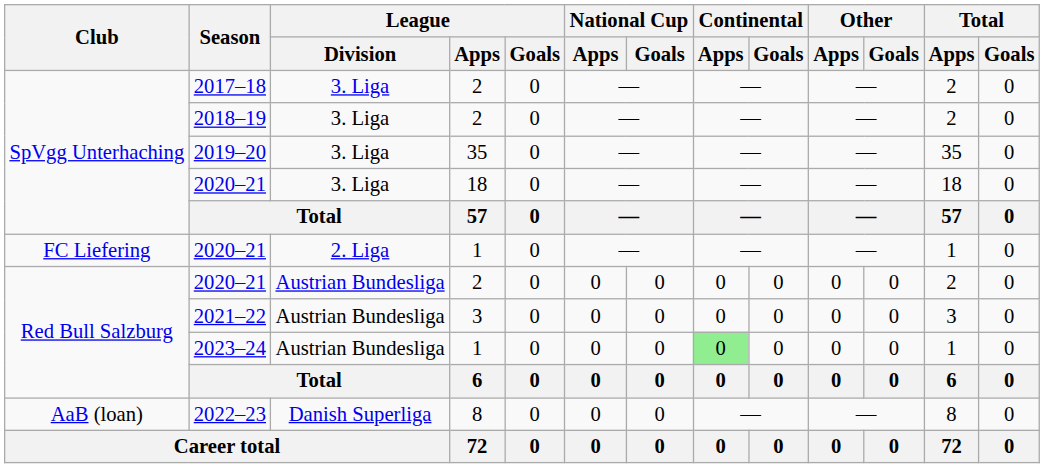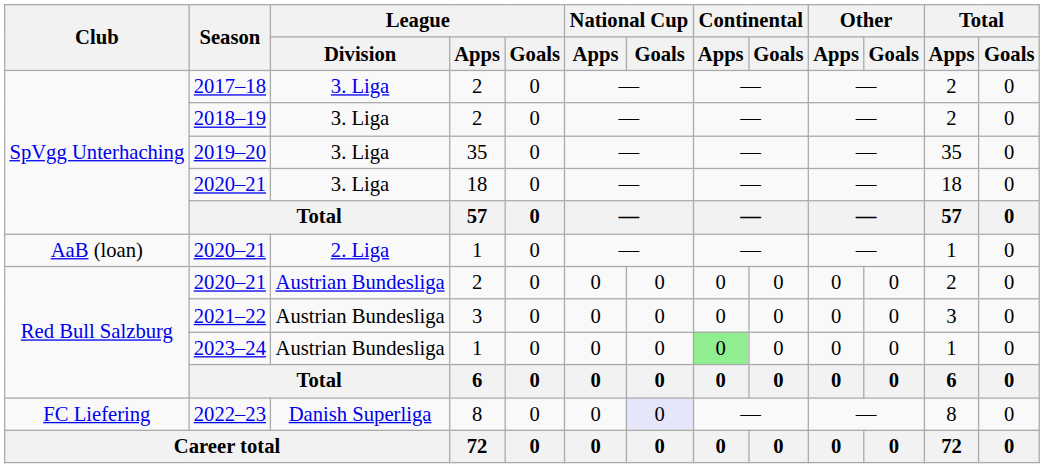 <table class="wikitable" style="text-align:center">
 <tr>
 <th rowspan=2>Club</th>
 <th rowspan=2>Season</th>
 <th colspan=3>League</th>
 <th colspan=2>National Cup</th>
 <th colspan=2>Continental</th>
 <th colspan=2>Other</th>
 <th colspan=2>Total</th>
 </tr>
 <tr>
 <th>Division</th>
 <th>Apps</th>
 <th>Goals</th>
 <th>Apps</th>
 <th>Goals</th>
 <th>Apps</th>
 <th>Goals</th>
 <th>Apps</th>
 <th>Goals</th>
 <th>Apps</th>
 <th>Goals</th>
 </tr>
 <tr>
 <td rowspan="5"><a href='#'>SpVgg Unterhaching</a></td>
 <td><a href='#'>2017–18</a></td>
 <td><a href='#'>3. Liga</a></td>
 <td>2</td>
 <td>0</td>
 <td colspan="2">—</td>
 <td colspan="2">—</td>
 <td colspan="2">—</td>
 <td>2</td>
 <td>0</td>
 </tr>
 <tr>
 <td><a href='#'>2018–19</a></td>
 <td>3. Liga</td>
 <td>2</td>
 <td>0</td>
 <td colspan="2">—</td>
 <td colspan="2">—</td>
 <td colspan="2">—</td>
 <td>2</td>
 <td>0</td>
 </tr>
 <tr>
 <td><a href='#'>2019–20</a></td>
 <td>3. Liga</td>
 <td>35</td>
 <td>0</td>
 <td colspan="2">—</td>
 <td colspan="2">—</td>
 <td colspan="2">—</td>
 <td>35</td>
 <td>0</td>
 </tr>
 <tr>
 <td><a href='#'>2020–21</a></td>
 <td>3. Liga</td>
 <td>18</td>
 <td>0</td>
 <td colspan="2">—</td>
 <td colspan="2">—</td>
 <td colspan="2">—</td>
 <td>18</td>
 <td>0</td>
 </tr>
 <tr>
 <th colspan="2">Total</th>
 <th>57</th>
 <th>0</th>
 <th colspan="2">—</th>
 <th colspan="2">—</th>
 <th colspan="2">—</th>
 <th>57</th>
 <th>0</th>
 </tr>
 <tr>
-<td><a href='#'>FC Liefering</a></td>
+<td><a href='#'>AaB</a> (loan)</td>
 <td><a href='#'>2020–21</a></td>
 <td><a href='#'>2. Liga</a></td>
 <td>1</td>
 <td>0</td>
 <td colspan="2">—</td>
 <td colspan="2">—</td>
 <td colspan="2">—</td>
 <td>1</td>
 <td>0</td>
 </tr>
 <tr>
 <td rowspan="4"><a href='#'>Red Bull Salzburg</a></td>
 <td><a href='#'>2020–21</a></td>
 <td><a href='#'>Austrian Bundesliga</a></td>
 <td>2</td>
 <td>0</td>
 <td>0</td>
 <td>0</td>
 <td>0</td>
 <td>0</td>
 <td>0</td>
 <td>0</td>
 <td>2</td>
 <td>0</td>
 </tr>
 <tr>
 <td><a href='#'>2021–22</a></td>
 <td>Austrian Bundesliga</td>
 <td>3</td>
 <td>0</td>
 <td>0</td>
 <td>0</td>
 <td>0</td>
 <td>0</td>
 <td>0</td>
 <td>0</td>
 <td>3</td>
 <td>0</td>
 </tr>
 <tr>
 <td><a href='#'>2023–24</a></td>
 <td>Austrian Bundesliga</td>
 <td>1</td>
 <td>0</td>
 <td>0</td>
 <td>0</td>
 <td style="background: lightgreen;">0</td>
 <td>0</td>
 <td>0</td>
 <td>0</td>
 <td>1</td>
 <td>0</td>
 </tr>
 <tr>
 <th colspan="2">Total</th>
 <th>6</th>
 <th>0</th>
 <th>0</th>
 <th>0</th>
 <th>0</th>
 <th>0</th>
 <th>0</th>
 <th>0</th>
 <th>6</th>
 <th>0</th>
 </tr>
 <tr>
-<td><a href='#'>AaB</a> (loan)</td>
+<td><a href='#'>FC Liefering</a></td>
 <td><a href='#'>2022–23</a></td>
 <td><a href='#'>Danish Superliga</a></td>
 <td>8</td>
 <td>0</td>
 <td>0</td>
-<td>0</td>
+<td style="background: lavender;">0</td>
 <td colspan="2">—</td>
 <td colspan="2">—</td>
 <td>8</td>
 <td>0</td>
 </tr>
 <tr>
 <th colspan="3">Career total</th>
 <th>72</th>
 <th>0</th>
 <th>0</th>
 <th>0</th>
 <th>0</th>
 <th>0</th>
 <th>0</th>
 <th>0</th>
 <th>72</th>
 <th>0</th>
 </tr>
 </table>
